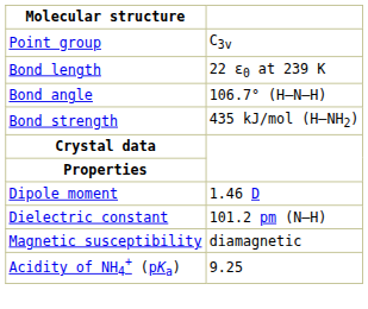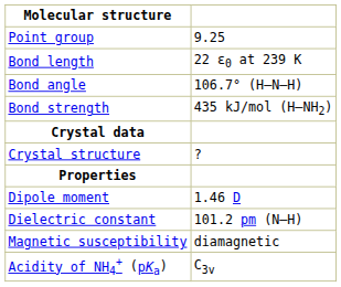 <table border="1" cellspacing="0" cellpadding="3" style="margin: 0 0 0 0.5em; background: #FFFFFF; border-collapse: collapse; border-color: #C0C090;">
 <tr>
 <th>Molecular structure</th>
 </tr>
 <tr>
 <td><a href='#'>Point group</a></td>
-<td>C<sub>3v</sub></td>
+<td>9.25</td>
 </tr>
 <tr>
 <td><a href='#'>Bond length</a></td>
 <td>22 ε<sub>0</sub> at 239 K</td>
 </tr>
 <tr>
 <td><a href='#'>Bond angle</a></td>
 <td>106.7° (H–N–H)</td>
 </tr>
 <tr>
 <td><a href='#'>Bond strength</a></td>
 <td>435 kJ/mol (H–NH<sub>2</sub>)</td>
 </tr>
 <tr>
 <th>Crystal data</th>
+</tr>
+<tr>
+<td><a href='#'>Crystal structure</a> </td>
+<td>? </td>
 </tr>
 <tr>
 <th>Properties</th>
 </tr>
 <tr>
 <td><a href='#'>Dipole moment</a></td>
 <td>1.46 <a href='#'>D</a></td>
 </tr>
 <tr>
 <td><a href='#'>Dielectric constant</a></td>
 <td>101.2 <a href='#'>pm</a> (N–H)</td>
 </tr>
 <tr>
 <td><a href='#'>Magnetic susceptibility</a></td>
 <td>diamagnetic</td>
 </tr>
 <tr>
 <td><a href='#'>Acidity of NH<sub>4</sub><sup>+</sup></a> (<a href='#'>p<em>K</em><sub>a</sub></a>)</td>
-<td>9.25</td>
+<td>C<sub>3v</sub></td>
 </tr>
 </table>
